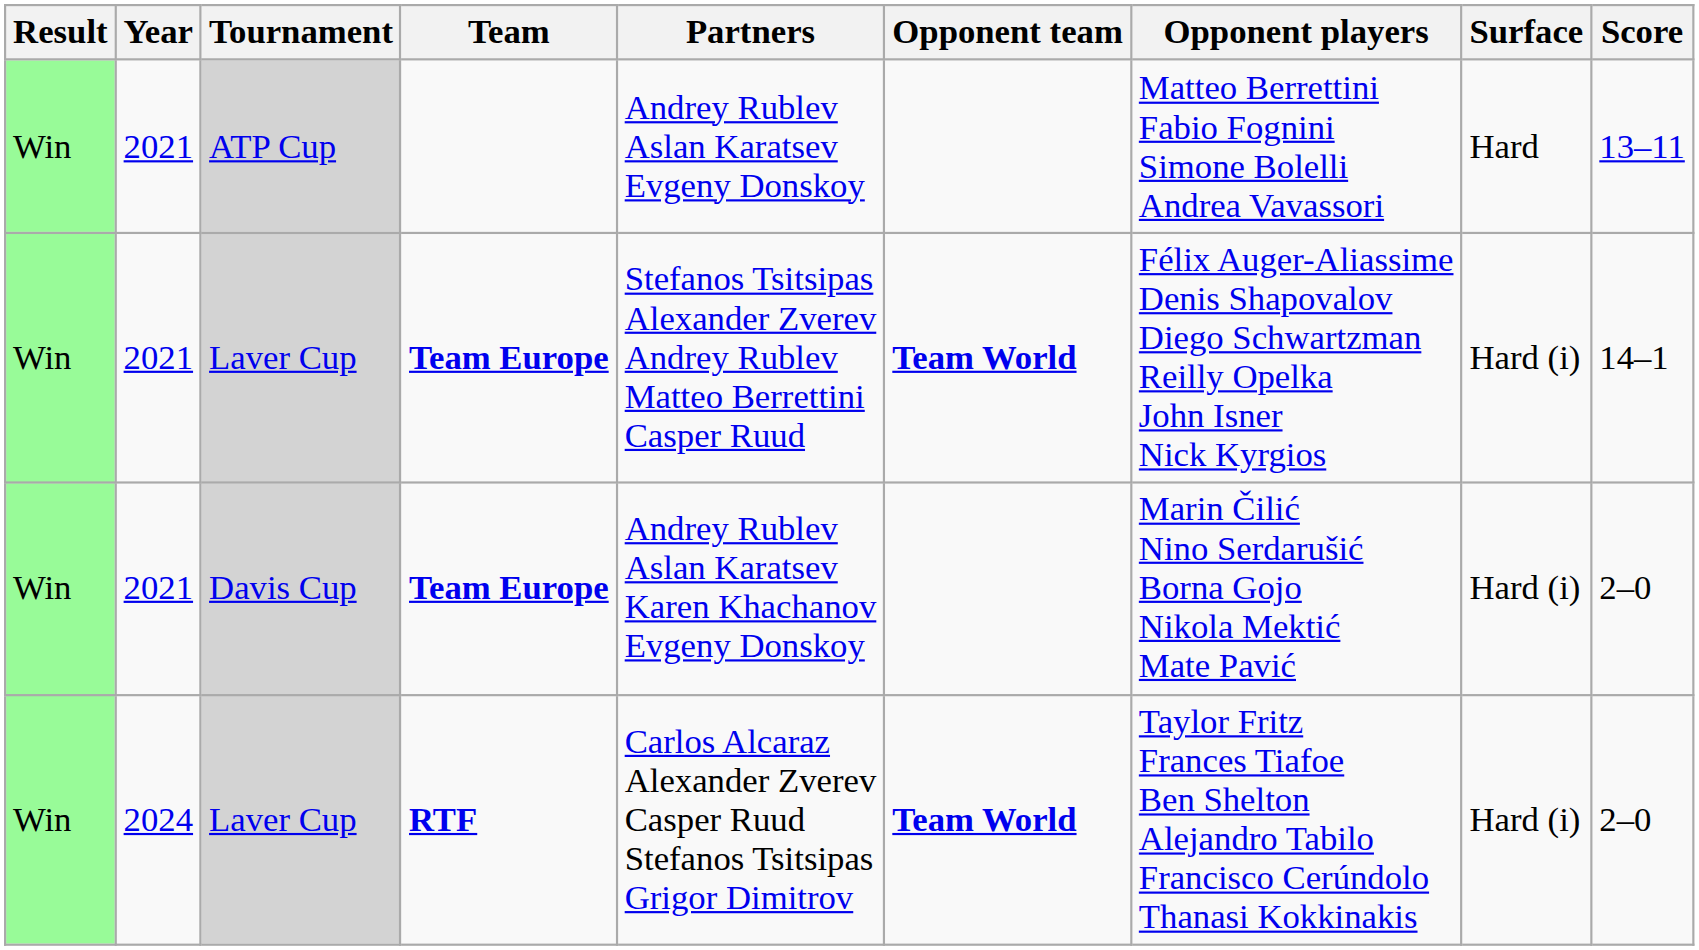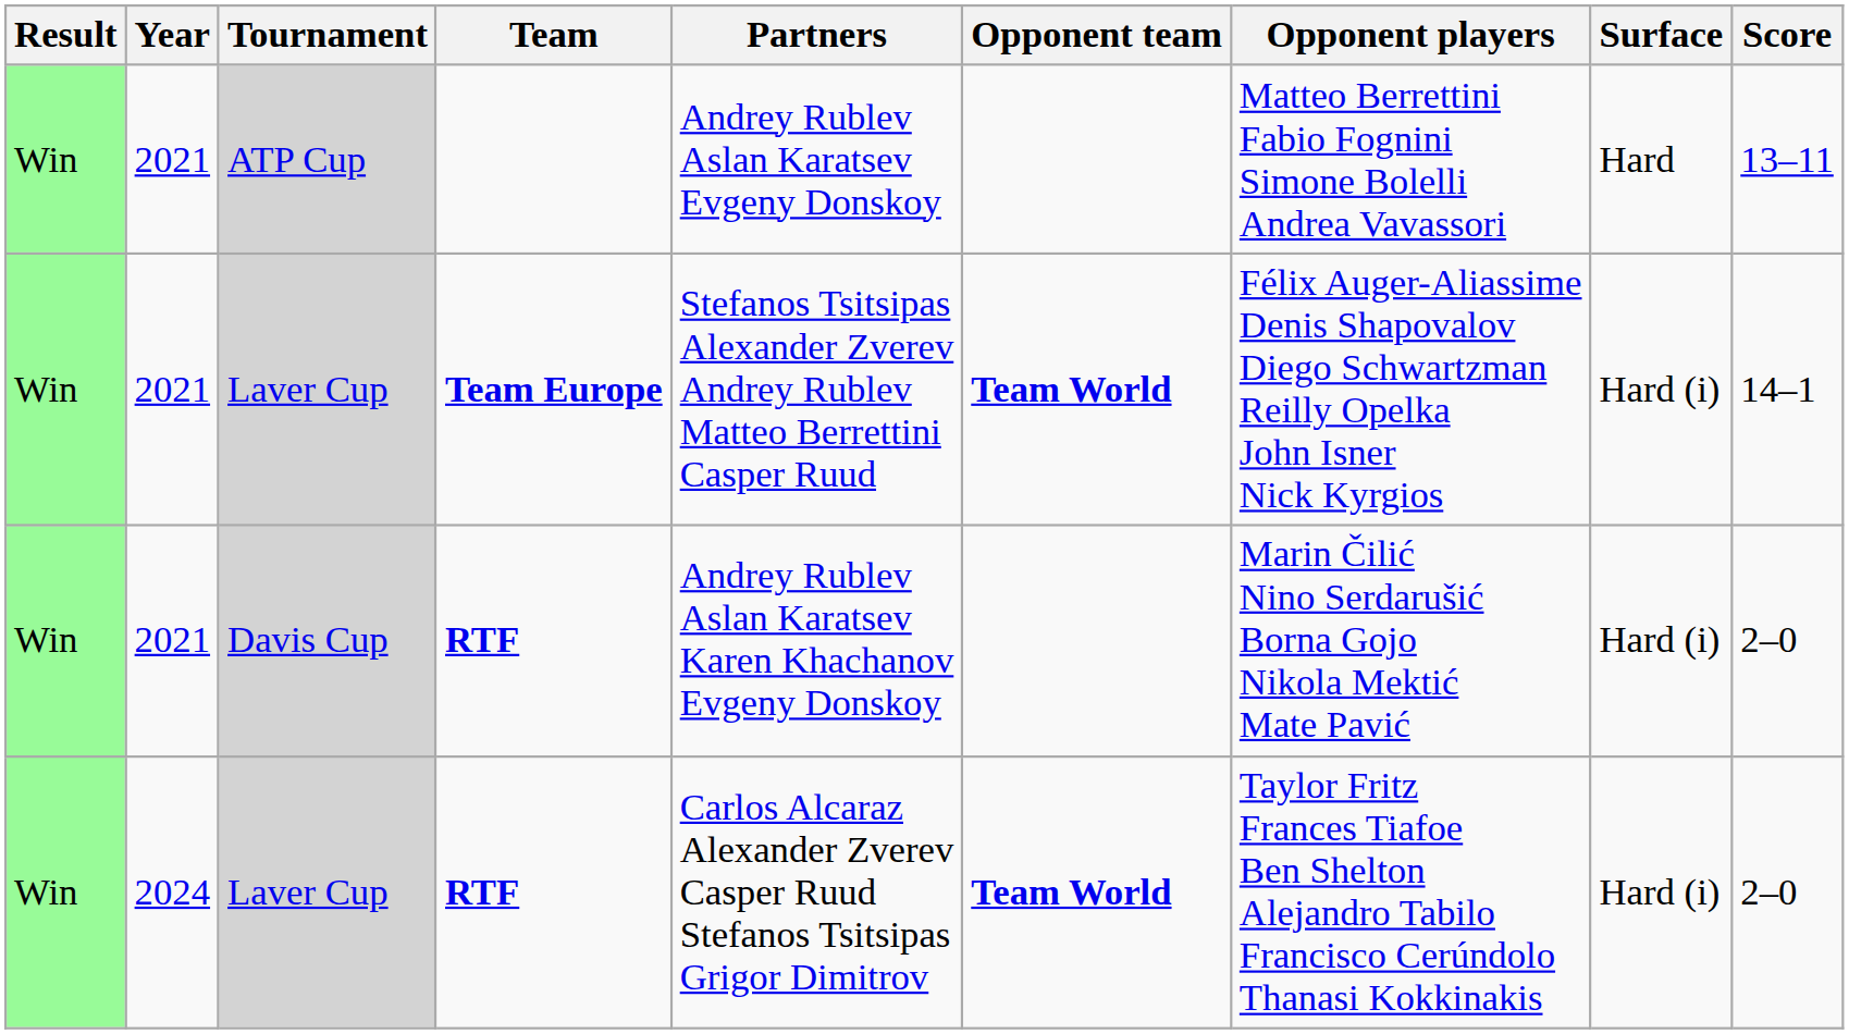 <table class="sortable wikitable">
 <tr>
 <th>Result</th>
 <th>Year</th>
 <th>Tournament</th>
 <th class="unsortable">Team</th>
 <th class="unsortable">Partners</th>
 <th class="unsortable">Opponent team</th>
 <th class="unsortable">Opponent players</th>
 <th>Surface</th>
 <th class="unsortable">Score</th>
 </tr>
 <tr>
 <td bgcolor=98FB98>Win</td>
 <td><a href='#'>2021</a></td>
 <td bgcolor=D3D3D3><a href='#'>ATP Cup</a></td>
 <td><strong></strong></td>
 <td><a href='#'>Andrey Rublev</a><br><a href='#'>Aslan Karatsev</a><br><a href='#'>Evgeny Donskoy</a></td>
 <td><strong></strong></td>
 <td><a href='#'>Matteo Berrettini</a><br><a href='#'>Fabio Fognini</a><br><a href='#'>Simone Bolelli</a><br><a href='#'>Andrea Vavassori</a></td>
 <td>Hard</td>
 <td><a href='#'>13–11</a></td>
 </tr>
 <tr>
 <td bgcolor=98FB98>Win</td>
 <td><a href='#'>2021</a></td>
 <td bgcolor=D3D3D3><a href='#'>Laver Cup</a></td>
 <td> <strong><a href='#'>Team Europe</a></strong></td>
 <td><a href='#'>Stefanos Tsitsipas</a><br><a href='#'>Alexander Zverev</a><br><a href='#'>Andrey Rublev</a><br><a href='#'>Matteo Berrettini</a><br><a href='#'>Casper Ruud</a></td>
 <td> <strong><a href='#'>Team World</a></strong></td>
 <td><a href='#'>Félix Auger-Aliassime</a><br><a href='#'>Denis Shapovalov</a><br><a href='#'>Diego Schwartzman</a><br><a href='#'>Reilly Opelka</a><br><a href='#'>John Isner</a><br><a href='#'>Nick Kyrgios</a></td>
 <td>Hard (i)</td>
 <td>14–1</td>
 </tr>
 <tr>
 <td bgcolor=98FB98>Win</td>
 <td><a href='#'>2021</a></td>
 <td bgcolor=D3D3D3><a href='#'>Davis Cup</a></td>
-<td> <strong><a href='#'>Team Europe</a></strong></td>
+<td colspan=1> <strong><a href='#'>RTF</a></strong></td>
 <td><a href='#'>Andrey Rublev</a><br><a href='#'>Aslan Karatsev</a><br><a href='#'>Karen Khachanov</a><br><a href='#'>Evgeny Donskoy</a></td>
 <td><strong></strong></td>
 <td><a href='#'>Marin Čilić</a><br><a href='#'>Nino Serdarušić</a><br><a href='#'>Borna Gojo</a><br><a href='#'>Nikola Mektić</a><br><a href='#'>Mate Pavić</a></td>
 <td>Hard (i)</td>
 <td>2–0</td>
 </tr>
 <tr>
 <td bgcolor=98FB98>Win</td>
 <td><a href='#'>2024</a></td>
 <td bgcolor=D3D3D3><a href='#'>Laver Cup</a></td>
 <td colspan=1> <strong><a href='#'>RTF</a></strong></td>
 <td><a href='#'>Carlos Alcaraz</a><br>Alexander Zverev<br>Casper Ruud<br>Stefanos Tsitsipas<br><a href='#'>Grigor Dimitrov</a></td>
 <td> <strong><a href='#'>Team World</a></strong></td>
 <td><a href='#'>Taylor Fritz</a><br><a href='#'>Frances Tiafoe</a><br><a href='#'>Ben Shelton</a><br><a href='#'>Alejandro Tabilo</a><br><a href='#'>Francisco Cerúndolo</a><br><a href='#'>Thanasi Kokkinakis</a></td>
 <td>Hard (i)</td>
 <td>2–0</td>
 </tr>
 </table>
